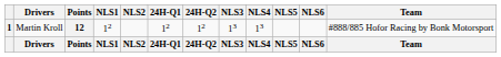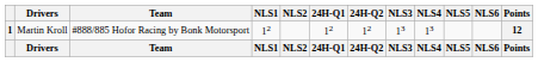 <table class="wikitable" style="font-size:85%; text-align:center;">
 <tr>
 <th></th>
 <th>Drivers</th>
-<th>Points</th>
+<th>Team</th>
 <th>NLS1</th>
 <th>NLS2</th>
 <th>24H-Q1</th>
 <th>24H-Q2</th>
 <th>NLS3</th>
 <th>NLS4</th>
 <th>NLS5</th>
 <th>NLS6</th>
-<th>Team</th>
+<th>Points</th>
 </tr>
 <tr>
 <th>1</th>
 <td align="left"> Martin Kroll</td>
-<th>12</th>
+<td align="left"> #888/885 Hofor Racing by Bonk Motorsport</td>
 <td> 1<sup>2</sup></td>
 <td></td>
 <td> 1<sup>2</sup></td>
 <td> 1<sup>2</sup></td>
 <td> 1<sup>3</sup></td>
 <td> 1<sup>3</sup></td>
 <td></td>
 <td></td>
-<td align="left"> #888/885 Hofor Racing by Bonk Motorsport</td>
+<th>12</th>
 </tr>
 <tr>
 <th></th>
 <th>Drivers</th>
-<th>Points</th>
+<th>Team</th>
 <th>NLS1</th>
 <th>NLS2</th>
 <th>24H-Q1</th>
 <th>24H-Q2</th>
 <th>NLS3</th>
 <th>NLS4</th>
 <th>NLS5</th>
 <th>NLS6</th>
-<th>Team</th>
+<th>Points</th>
 </tr>
 </table>
